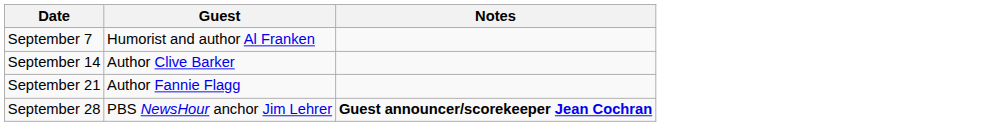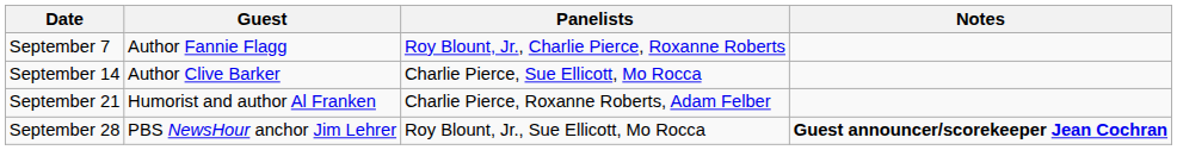 <table class="wikitable">
 <tr>
 <th>Date</th>
 <th>Guest</th>
+<th>Panelists</th>
 <th>Notes</th>
 </tr>
 <tr>
 <td>September 7</td>
-<td>Humorist and author <a href='#'>Al Franken</a></td>
+<td>Author <a href='#'>Fannie Flagg</a></td>
+<td><a href='#'>Roy Blount, Jr.</a>, <a href='#'>Charlie Pierce</a>, <a href='#'>Roxanne Roberts</a></td>
 <td></td>
 </tr>
 <tr>
 <td>September 14</td>
 <td>Author <a href='#'>Clive Barker</a></td>
+<td>Charlie Pierce, <a href='#'>Sue Ellicott</a>, <a href='#'>Mo Rocca</a></td>
 <td></td>
 </tr>
 <tr>
 <td>September 21</td>
-<td>Author <a href='#'>Fannie Flagg</a></td>
+<td>Humorist and author <a href='#'>Al Franken</a></td>
+<td>Charlie Pierce, Roxanne Roberts, <a href='#'>Adam Felber</a></td>
 <td></td>
 </tr>
 <tr>
 <td>September 28</td>
 <td>PBS <em><a href='#'>NewsHour</a></em> anchor <a href='#'>Jim Lehrer</a></td>
+<td>Roy Blount, Jr., Sue Ellicott, Mo Rocca</td>
 <td><strong>Guest announcer/scorekeeper <a href='#'>Jean Cochran</a></strong></td>
 </tr>
 </table>
